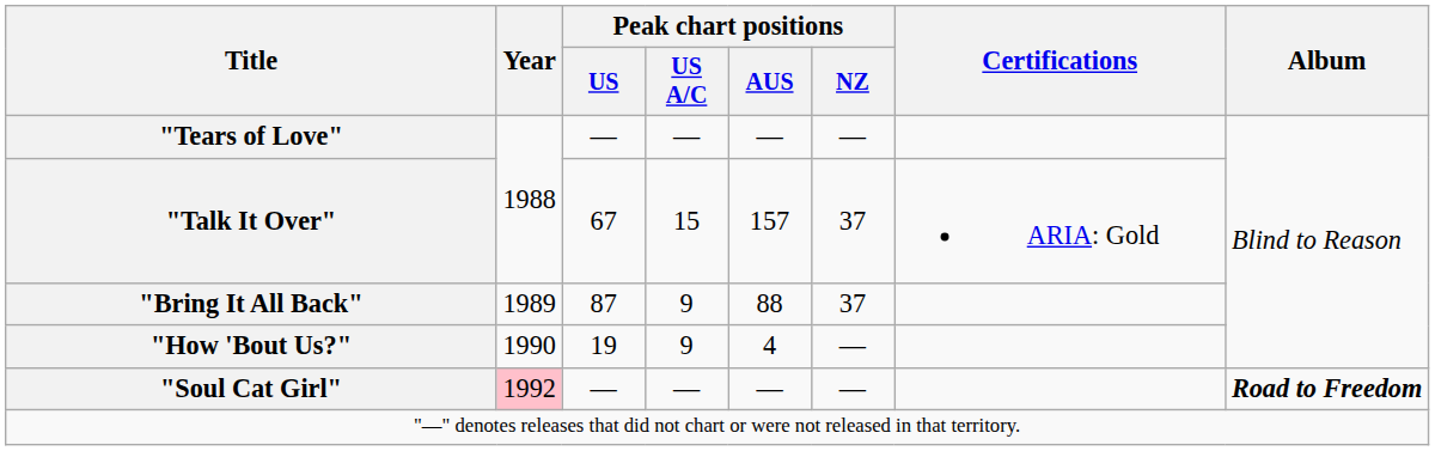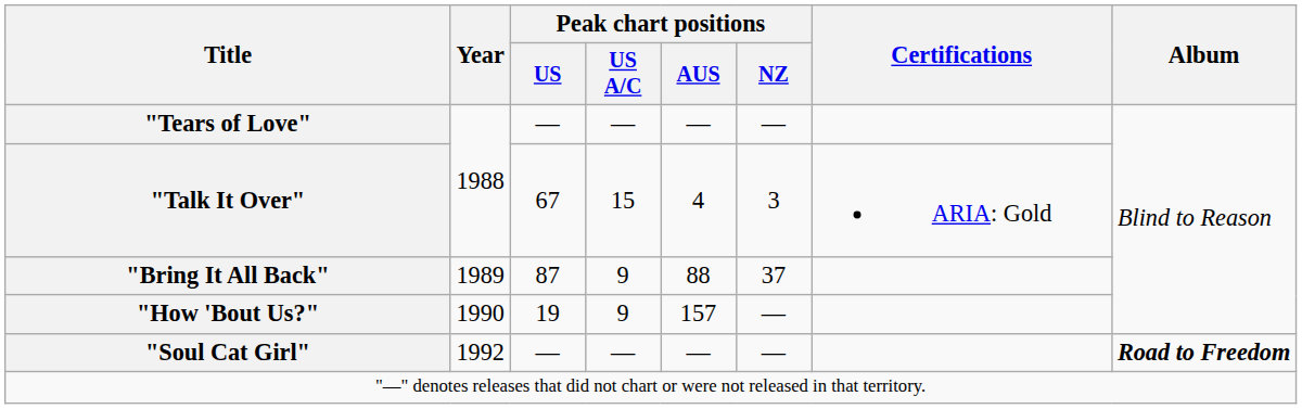 <table class="wikitable plainrowheaders" style="text-align:center;" border="1">
 <tr>
 <th scope="col" rowspan="2" style="width:18em;">Title</th>
 <th scope="col" rowspan="2">Year</th>
 <th scope="col" colspan="4">Peak chart positions</th>
 <th scope="col" rowspan="2" style="width:12em;"><a href='#'>Certifications</a></th>
 <th scope="col" rowspan="2">Album</th>
 </tr>
 <tr>
 <th scope="col" style="width:3em;font-size:90%;"><a href='#'>US</a><br></th>
 <th scope="col" style="width:3em;font-size:90%;"><a href='#'>US A/C</a><br></th>
 <th scope="col" style="width:3em;font-size:90%;"><a href='#'>AUS</a><br></th>
 <th scope="col" style="width:3em;font-size:90%;"><a href='#'>NZ</a><br></th>
 </tr>
 <tr>
 <th scope="row">"Tears of Love"</th>
 <td rowspan="2">1988</td>
 <td>—</td>
 <td>—</td>
 <td>—</td>
 <td>—</td>
 <td></td>
 <td rowspan="4" align="left"><em>Blind to Reason</em></td>
 </tr>
 <tr>
 <th scope="row">"Talk It Over"</th>
 <td>67</td>
 <td>15</td>
-<td>157</td>
-<td>37</td>
+<td>4</td>
+<td>3</td>
 <td><br><ul><li><a href='#'>ARIA</a>: Gold</li></ul></td>
 </tr>
 <tr>
 <th scope="row">"Bring It All Back"</th>
 <td>1989</td>
 <td>87</td>
 <td>9</td>
 <td>88</td>
 <td>37</td>
 <td></td>
 </tr>
 <tr>
 <th scope="row">"How 'Bout Us?"<br></th>
 <td>1990</td>
 <td>19</td>
 <td>9</td>
-<td>4</td>
+<td>157</td>
 <td>—</td>
 <td></td>
 </tr>
 <tr>
 <th scope="row">"Soul Cat Girl"</th>
-<td style="background: pink;">1992</td>
+<td>1992</td>
 <td>—</td>
 <td>—</td>
 <td>—</td>
 <td>—</td>
 <td></td>
 <td><strong><em>Road to Freedom</em></strong></td>
 </tr>
 <tr>
 <td colspan="8" style="text-align:center; font-size:9pt;">"—" denotes releases that did not chart or were not released in that territory.</td>
 </tr>
 </table>
